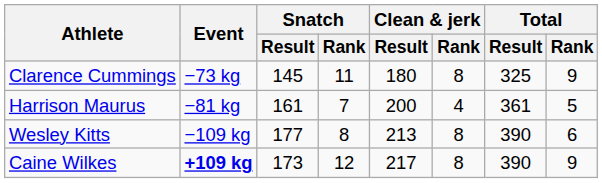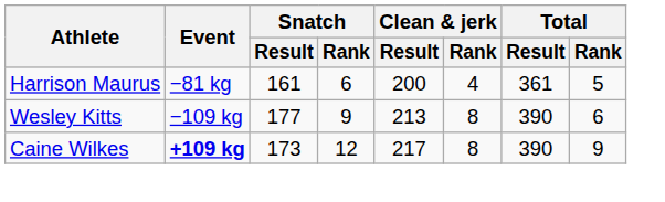 <table class=wikitable style=font-size:90%;text-align:center>
 <tr>
 <th rowspan=2>Athlete</th>
 <th rowspan=2>Event</th>
 <th colspan=2>Snatch</th>
 <th colspan=2>Clean & jerk</th>
 <th colspan=2>Total</th>
 </tr>
 <tr style=font-size:95%>
 <th>Result</th>
 <th>Rank</th>
 <th>Result</th>
 <th>Rank</th>
 <th>Result</th>
 <th>Rank</th>
 </tr>
 <tr>
-<td align=left><a href='#'>Clarence Cummings</a></td>
-<td align=left><a href='#'>−73 kg</a></td>
-<td>145</td>
-<td>11</td>
-<td>180</td>
-<td>8</td>
-<td>325</td>
-<td>9</td>
-</tr>
-<tr>
 <td align=left><a href='#'>Harrison Maurus</a></td>
 <td align=left><a href='#'>−81 kg</a></td>
 <td>161</td>
-<td>7</td>
+<td>6</td>
 <td>200</td>
 <td>4</td>
 <td>361</td>
 <td>5</td>
 </tr>
 <tr>
 <td align=left><a href='#'>Wesley Kitts</a></td>
 <td align=left><a href='#'>−109 kg</a></td>
 <td>177</td>
-<td>8</td>
+<td>9</td>
 <td>213</td>
 <td>8</td>
 <td>390</td>
 <td>6</td>
 </tr>
 <tr>
 <td align=left><a href='#'>Caine Wilkes</a></td>
 <td align=left><strong><a href='#'>+109 kg</a></strong></td>
 <td>173</td>
 <td>12</td>
 <td>217</td>
 <td>8</td>
 <td>390</td>
 <td>9</td>
 </tr>
 </table>
